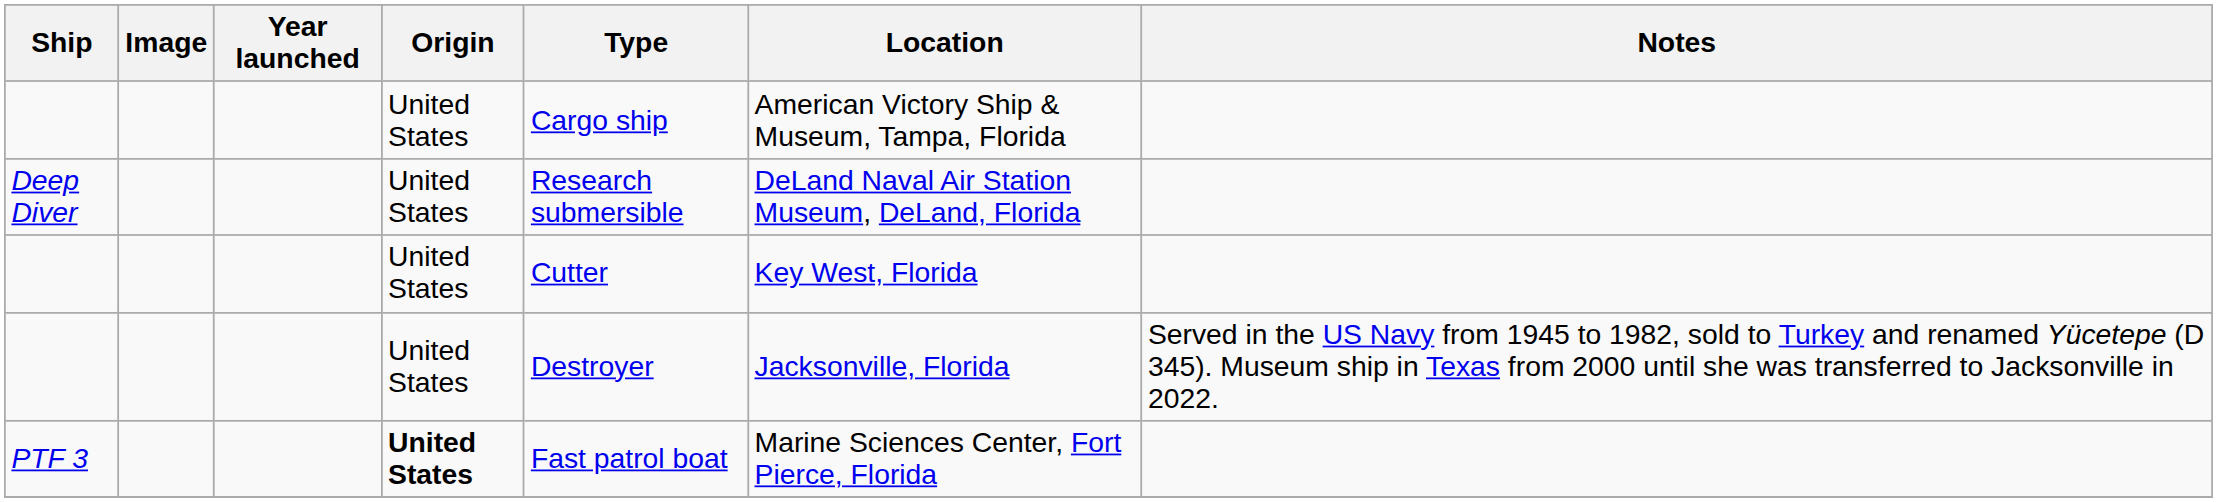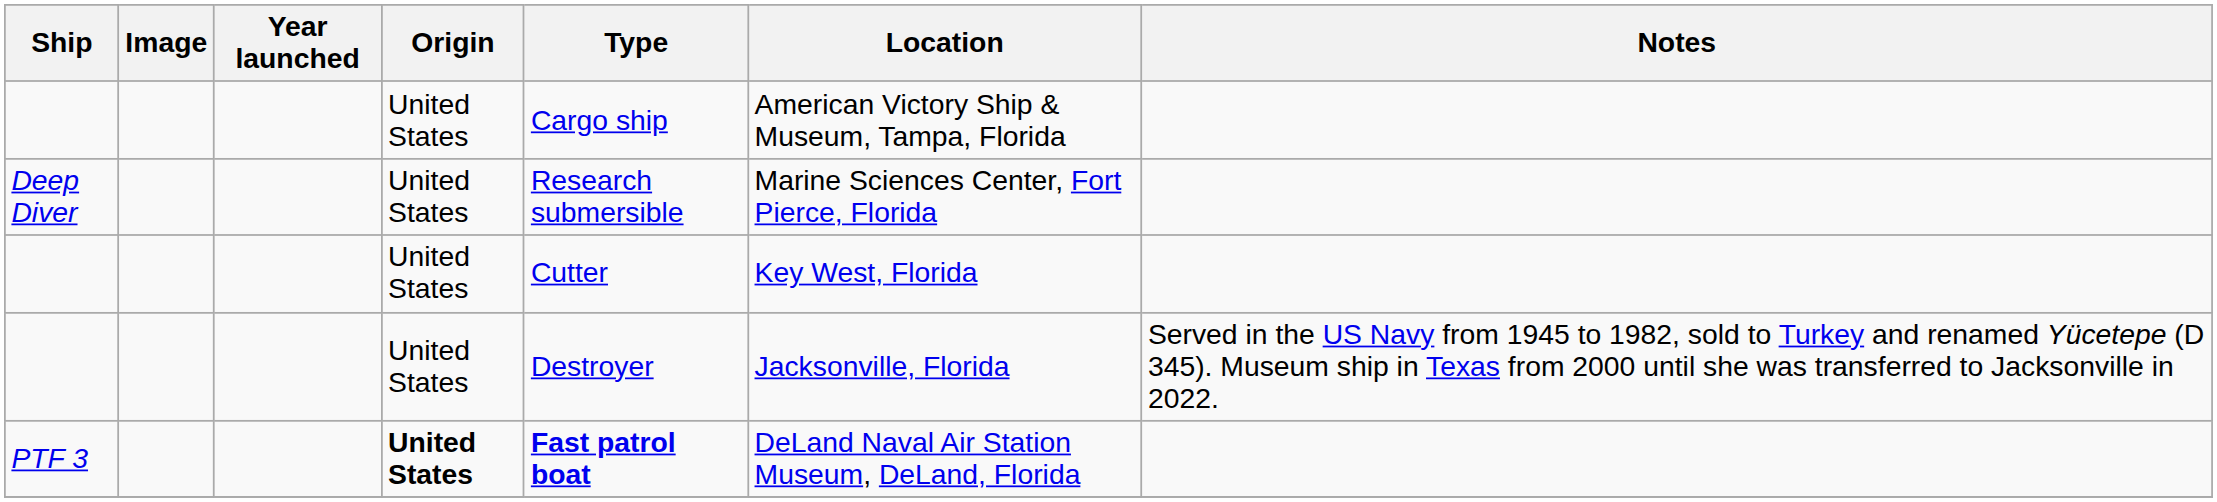 <table class="wikitable sortable">
 <tr>
 <th>Ship</th>
 <th>Image</th>
 <th>Year launched</th>
 <th>Origin</th>
 <th>Type</th>
 <th>Location</th>
 <th>Notes</th>
 </tr>
 <tr>
 <td data-sort-value=American Victory></td>
 <td></td>
 <td></td>
 <td> United States</td>
 <td><a href='#'>Cargo ship</a></td>
 <td>American Victory Ship & Museum, Tampa, Florida<br></td>
 <td></td>
 </tr>
 <tr>
 <td data-sort-value=Deep Diver><em><a href='#'>Deep Diver</a></em></td>
 <td></td>
 <td></td>
 <td> United States</td>
 <td><a href='#'>Research submersible</a></td>
-<td><a href='#'>DeLand Naval Air Station Museum</a>, <a href='#'>DeLand, Florida</a></td>
+<td>Marine Sciences Center, <a href='#'>Fort Pierce, Florida</a></td>
 <td></td>
 </tr>
 <tr>
 <td data-sort-value=Ingham></td>
 <td></td>
 <td></td>
 <td> United States</td>
 <td><a href='#'>Cutter</a></td>
 <td><a href='#'>Key West, Florida</a><br></td>
 <td></td>
 </tr>
 <tr>
 <td data-sort-value=Orleck></td>
 <td></td>
 <td></td>
 <td> United States</td>
 <td><a href='#'>Destroyer</a></td>
 <td><a href='#'>Jacksonville, Florida</a><br></td>
 <td>Served in the <a href='#'>US Navy</a> from 1945 to 1982, sold to <a href='#'>Turkey</a> and renamed <em>Yücetepe</em> (D 345). Museum ship in <a href='#'>Texas</a> from 2000 until she was transferred to Jacksonville in 2022.</td>
 </tr>
 <tr>
 <td data-sort-value=PTF 03><em><a href='#'>PTF 3</a></em></td>
 <td></td>
 <td></td>
 <td><strong> United States</strong></td>
-<td><a href='#'>Fast patrol boat</a></td>
-<td>Marine Sciences Center, <a href='#'>Fort Pierce, Florida</a></td>
+<td><strong><a href='#'>Fast patrol boat</a></strong></td>
+<td><a href='#'>DeLand Naval Air Station Museum</a>, <a href='#'>DeLand, Florida</a></td>
 <td></td>
 </tr>
 <tr>
 </tr>
 </table>
